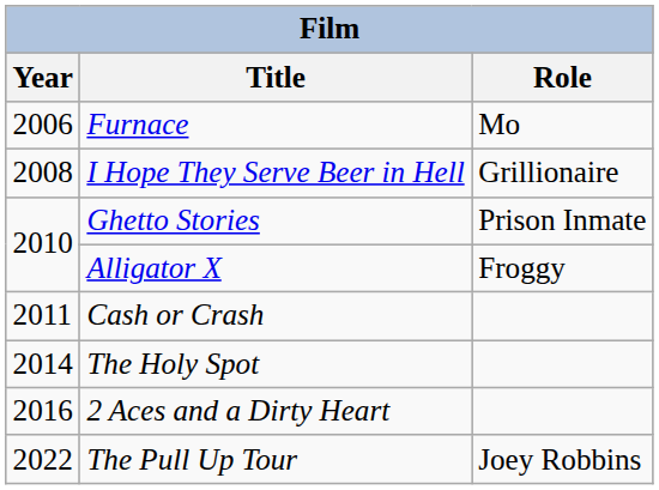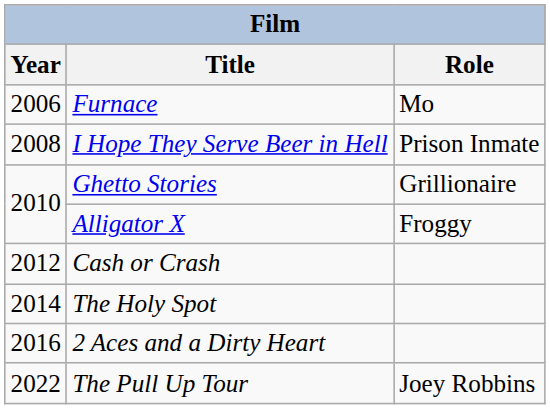 <table class="wikitable">
 <tr style="background:#ccc; text-align:center;">
 <th colspan="4" style="background: LightSteelBlue;">Film</th>
 </tr>
 <tr style="background:#ccc; text-align:center;">
 <th>Year</th>
 <th>Title</th>
 <th>Role</th>
 </tr>
 <tr>
 <td>2006</td>
 <td><em><a href='#'>Furnace</a></em></td>
 <td>Mo</td>
 </tr>
 <tr>
 <td>2008</td>
 <td><em><a href='#'>I Hope They Serve Beer in Hell</a></em></td>
-<td>Grillionaire</td>
+<td>Prison Inmate</td>
 </tr>
 <tr>
 <td rowspan=2>2010</td>
 <td><em><a href='#'>Ghetto Stories</a></em></td>
-<td>Prison Inmate</td>
+<td>Grillionaire</td>
 </tr>
 <tr>
 <td><em><a href='#'>Alligator X</a></em></td>
 <td>Froggy</td>
 </tr>
 <tr>
-<td>2011</td>
+<td>2012</td>
 <td><em>Cash or Crash</em></td>
 <td></td>
 </tr>
 <tr>
 <td>2014</td>
 <td><em>The Holy Spot</em></td>
 <td></td>
 </tr>
 <tr>
 <td>2016</td>
 <td><em>2 Aces and a Dirty Heart</em></td>
 <td></td>
 </tr>
 <tr>
 <td>2022</td>
 <td><em>The Pull Up Tour</em></td>
 <td>Joey Robbins</td>
 </tr>
 </table>
